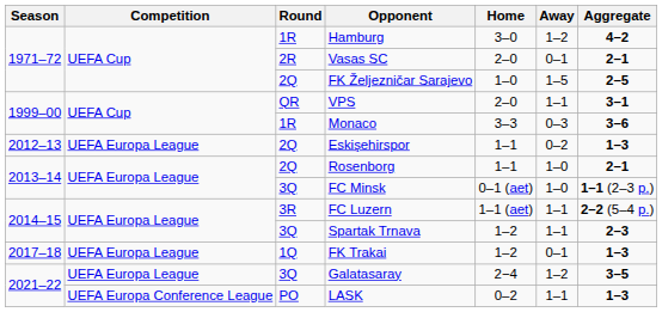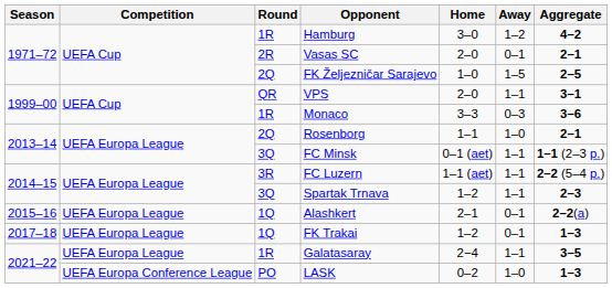 <table class="wikitable">
 <tr>
 <th>Season</th>
 <th>Competition</th>
 <th>Round</th>
 <th>Opponent</th>
 <th>Home</th>
 <th>Away</th>
 <th>Aggregate</th>
 </tr>
 <tr>
 <td rowspan="3"><a href='#'>1971–72</a></td>
 <td rowspan="3"><a href='#'>UEFA Cup</a></td>
 <td><a href='#'>1R</a></td>
 <td> <a href='#'>Hamburg</a></td>
 <td align="center">3–0</td>
 <td align="center">1–2</td>
 <td align="center"><strong>4–2</strong></td>
 </tr>
 <tr>
 <td><a href='#'>2R</a></td>
 <td> <a href='#'>Vasas SC</a></td>
 <td align="center">2–0</td>
 <td align="center">0–1</td>
 <td align="center"><strong>2–1</strong></td>
 </tr>
 <tr>
 <td><a href='#'>2Q</a></td>
 <td> <a href='#'>FK Željezničar Sarajevo</a></td>
 <td align="center">1–0</td>
 <td align="center">1–5</td>
 <td align="center"><strong>2–5</strong></td>
 </tr>
 <tr>
 <td rowspan="2"><a href='#'>1999–00</a></td>
 <td rowspan="2"><a href='#'>UEFA Cup</a></td>
 <td><a href='#'>QR</a></td>
 <td> <a href='#'>VPS</a></td>
 <td align="center">2–0</td>
 <td align="center">1–1</td>
 <td align="center"><strong>3–1</strong></td>
 </tr>
 <tr>
 <td><a href='#'>1R</a></td>
 <td> <a href='#'>Monaco</a></td>
 <td align="center">3–3</td>
 <td align="center">0–3</td>
 <td align="center"><strong>3–6</strong></td>
 </tr>
 <tr>
-<td><a href='#'>2012–13</a></td>
-<td><a href='#'>UEFA Europa League</a></td>
-<td><a href='#'>2Q</a></td>
-<td> <a href='#'>Eskişehirspor</a></td>
-<td align="center">1–1</td>
-<td align="center">0–2</td>
-<td align="center"><strong>1–3</strong></td>
-</tr>
-<tr>
 <td rowspan="2"><a href='#'>2013–14</a></td>
 <td rowspan="2"><a href='#'>UEFA Europa League</a></td>
 <td><a href='#'>2Q</a></td>
 <td> <a href='#'>Rosenborg</a></td>
 <td align="center">1–1</td>
 <td align="center">1–0</td>
 <td align="center"><strong>2–1</strong></td>
 </tr>
 <tr>
 <td><a href='#'>3Q</a></td>
 <td> <a href='#'>FC Minsk</a></td>
 <td align="center">0–1 (<a href='#'>aet</a>)</td>
-<td align="center">1–0</td>
+<td style="text-align:center;">1–1</td>
 <td align="center"><strong>1–1</strong> (2–3 <a href='#'>p.</a>)</td>
 </tr>
 <tr>
 <td rowspan="2"><a href='#'>2014–15</a></td>
 <td rowspan="2"><a href='#'>UEFA Europa League</a></td>
 <td><a href='#'>3R</a></td>
 <td> <a href='#'>FC Luzern</a></td>
 <td align="center">1–1 (<a href='#'>aet</a>)</td>
 <td align="center">1–1</td>
 <td align="center"><strong>2–2</strong> (5–4 <a href='#'>p.</a>)</td>
 </tr>
 <tr>
 <td><a href='#'>3Q</a></td>
 <td> <a href='#'>Spartak Trnava</a></td>
 <td align="center">1–2</td>
 <td align="center">1–1</td>
 <td align="center"><strong>2–3</strong></td>
 </tr>
 <tr>
+<td><a href='#'>2015–16</a></td>
+<td><a href='#'>UEFA Europa League</a></td>
+<td><a href='#'>1Q</a></td>
+<td> <a href='#'>Alashkert</a></td>
+<td align="center">2–1</td>
+<td align="center">0–1</td>
+<td align="center"><strong>2–2</strong>(<a href='#'>a</a>)</td>
+</tr>
+<tr>
 <td><a href='#'>2017–18</a></td>
 <td><a href='#'>UEFA Europa League</a></td>
 <td><a href='#'>1Q</a></td>
 <td> <a href='#'>FK Trakai</a></td>
 <td style="text-align:center;">1–2</td>
 <td style="text-align:center;">0–1</td>
 <td style="text-align:center;"><strong>1–3</strong></td>
 </tr>
 <tr>
 <td rowspan="2"><a href='#'>2021–22</a></td>
 <td><a href='#'>UEFA Europa League</a></td>
-<td><a href='#'>3Q</a></td>
+<td><a href='#'>1R</a></td>
 <td> <a href='#'>Galatasaray</a></td>
 <td style="text-align:center;">2−4</td>
-<td align="center">1–2</td>
+<td style="text-align:center;">1–1</td>
 <td style="text-align:center;"><strong>3–5</strong></td>
 </tr>
 <tr>
 <td><a href='#'>UEFA Europa Conference League</a></td>
 <td><a href='#'>PO</a></td>
 <td> <a href='#'>LASK</a></td>
 <td style="text-align:center;">0–2</td>
-<td style="text-align:center;">1–1</td>
+<td align="center">1–0</td>
 <td style="text-align:center;"><strong>1–3</strong></td>
 </tr>
 </table>
